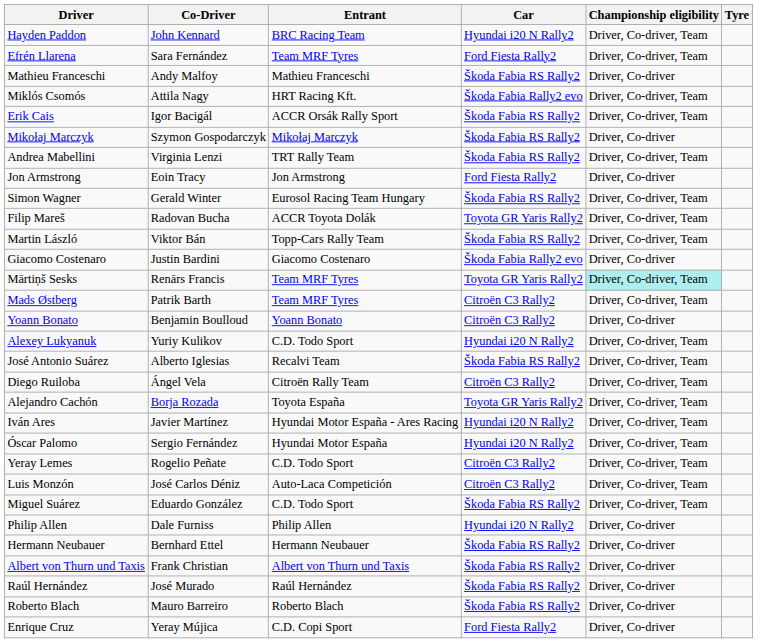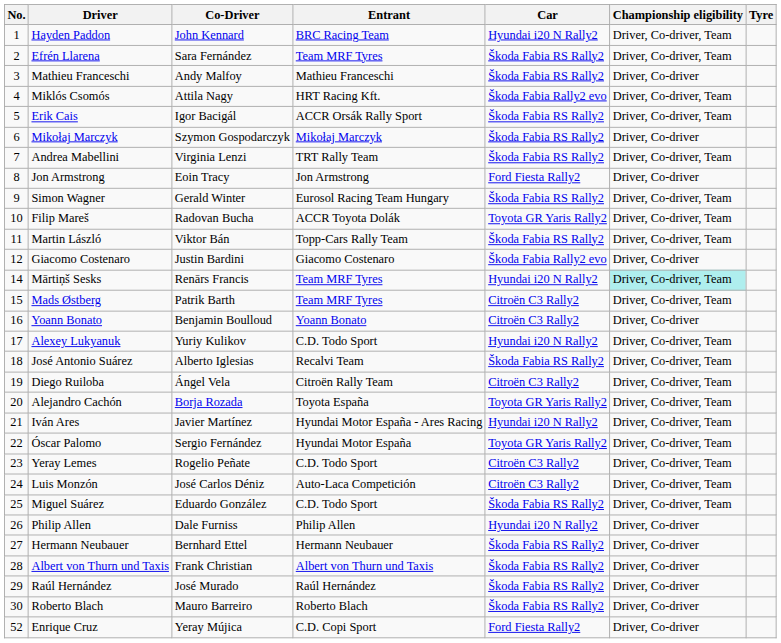 <table class="wikitable" style="font-size: 85%;">
 <tr>
+<th>No.</th>
 <th>Driver</th>
 <th>Co-Driver</th>
 <th>Entrant</th>
 <th>Car</th>
 <th>Championship eligibility</th>
 <th>Tyre</th>
 </tr>
 <tr>
+<td align="center">1</td>
 <td> <a href='#'>Hayden Paddon</a></td>
 <td> <a href='#'>John Kennard</a></td>
 <td> <a href='#'>BRC Racing Team</a></td>
 <td><a href='#'>Hyundai i20 N Rally2</a></td>
 <td>Driver, Co-driver, Team</td>
 <td align="center"></td>
 </tr>
 <tr>
+<td align="center">2</td>
 <td> <a href='#'>Efrén Llarena</a></td>
 <td> Sara Fernández</td>
 <td> <a href='#'>Team MRF Tyres</a></td>
-<td><a href='#'>Ford Fiesta Rally2</a></td>
+<td><a href='#'>Škoda Fabia RS Rally2</a></td>
 <td>Driver, Co-driver, Team</td>
 <td align="center"></td>
 </tr>
 <tr>
+<td align="center">3</td>
 <td> Mathieu Franceschi</td>
 <td> Andy Malfoy</td>
 <td> Mathieu Franceschi</td>
 <td><a href='#'>Škoda Fabia RS Rally2</a></td>
 <td>Driver, Co-driver</td>
 <td align="center"></td>
 </tr>
 <tr>
+<td align="center">4</td>
 <td> Miklós Csomós</td>
 <td> Attila Nagy</td>
 <td> HRT Racing Kft.</td>
 <td><a href='#'>Škoda Fabia Rally2 evo</a></td>
 <td>Driver, Co-driver, Team</td>
 <td align="center"></td>
 </tr>
 <tr>
+<td align="center">5</td>
 <td> <a href='#'>Erik Cais</a></td>
 <td> Igor Bacigál</td>
 <td> ACCR Orsák Rally Sport</td>
 <td><a href='#'>Škoda Fabia RS Rally2</a></td>
 <td>Driver, Co-driver, Team</td>
 <td align="center"></td>
 </tr>
 <tr>
+<td align="center">6</td>
 <td> <a href='#'>Mikołaj Marczyk</a></td>
 <td> Szymon Gospodarczyk</td>
 <td> <a href='#'>Mikołaj Marczyk</a></td>
 <td><a href='#'>Škoda Fabia RS Rally2</a></td>
 <td>Driver, Co-driver</td>
 <td align="center"></td>
 </tr>
 <tr>
+<td align="center">7</td>
 <td> Andrea Mabellini</td>
 <td> Virginia Lenzi</td>
 <td> TRT Rally Team</td>
 <td><a href='#'>Škoda Fabia RS Rally2</a></td>
 <td>Driver, Co-driver, Team</td>
 <td align="center"></td>
 </tr>
 <tr>
+<td align="center">8</td>
 <td> Jon Armstrong</td>
 <td> Eoin Tracy</td>
 <td> Jon Armstrong</td>
 <td><a href='#'>Ford Fiesta Rally2</a></td>
 <td>Driver, Co-driver</td>
 <td align="center"></td>
 </tr>
 <tr>
+<td align="center">9</td>
 <td> Simon Wagner</td>
 <td> Gerald Winter</td>
 <td> Eurosol Racing Team Hungary</td>
 <td><a href='#'>Škoda Fabia RS Rally2</a></td>
 <td>Driver, Co-driver, Team</td>
 <td align="center"></td>
 </tr>
 <tr>
+<td align="center">10</td>
 <td> Filip Mareš</td>
 <td> Radovan Bucha</td>
 <td> ACCR Toyota Dolák</td>
 <td><a href='#'>Toyota GR Yaris Rally2</a></td>
 <td>Driver, Co-driver, Team</td>
 <td align="center"></td>
 </tr>
 <tr>
+<td align="center">11</td>
 <td> Martin László</td>
 <td> Viktor Bán</td>
 <td> Topp-Cars Rally Team</td>
 <td><a href='#'>Škoda Fabia RS Rally2</a></td>
 <td>Driver, Co-driver, Team</td>
 <td align="center"></td>
 </tr>
 <tr>
+<td align="center">12</td>
 <td> Giacomo Costenaro</td>
 <td> Justin Bardini</td>
 <td> Giacomo Costenaro</td>
 <td><a href='#'>Škoda Fabia Rally2 evo</a></td>
 <td>Driver, Co-driver</td>
 <td align="center"></td>
 </tr>
 <tr>
+<td align="center">14</td>
 <td> Mārtiņš Sesks</td>
 <td> Renārs Francis</td>
 <td> <a href='#'>Team MRF Tyres</a></td>
-<td><a href='#'>Toyota GR Yaris Rally2</a></td>
+<td><a href='#'>Hyundai i20 N Rally2</a></td>
 <td style="background: paleturquoise;">Driver, Co-driver, Team</td>
 <td align="center"></td>
 </tr>
 <tr>
+<td align="center">15</td>
 <td> <a href='#'>Mads Østberg</a></td>
 <td> Patrik Barth</td>
 <td> <a href='#'>Team MRF Tyres</a></td>
 <td><a href='#'>Citroën C3 Rally2</a></td>
 <td>Driver, Co-driver, Team</td>
 <td align="center"></td>
 </tr>
 <tr>
+<td align="center">16</td>
 <td> <a href='#'>Yoann Bonato</a></td>
 <td> Benjamin Boulloud</td>
 <td> <a href='#'>Yoann Bonato</a></td>
 <td><a href='#'>Citroën C3 Rally2</a></td>
 <td>Driver, Co-driver</td>
 <td align="center"></td>
 </tr>
 <tr>
+<td align="center">17</td>
 <td> <a href='#'>Alexey Lukyanuk</a></td>
 <td> Yuriy Kulikov</td>
 <td> C.D. Todo Sport</td>
 <td><a href='#'>Hyundai i20 N Rally2</a></td>
 <td>Driver, Co-driver, Team</td>
 <td align="center"></td>
 </tr>
 <tr>
+<td align="center">18</td>
 <td> José Antonio Suárez</td>
 <td> Alberto Iglesias</td>
 <td> Recalvi Team</td>
 <td><a href='#'>Škoda Fabia RS Rally2</a></td>
 <td>Driver, Co-driver, Team</td>
 <td align="center"></td>
 </tr>
 <tr>
+<td align="center">19</td>
 <td> Diego Ruiloba</td>
 <td> Ángel Vela</td>
 <td> Citroën Rally Team</td>
 <td><a href='#'>Citroën C3 Rally2</a></td>
 <td>Driver, Co-driver, Team</td>
 <td align="center"></td>
 </tr>
 <tr>
+<td align="center">20</td>
 <td> Alejandro Cachón</td>
 <td> <a href='#'>Borja Rozada</a></td>
 <td> Toyota España</td>
 <td><a href='#'>Toyota GR Yaris Rally2</a></td>
 <td>Driver, Co-driver, Team</td>
 <td align="center"></td>
 </tr>
 <tr>
+<td align="center">21</td>
 <td> Iván Ares</td>
 <td> Javier Martínez</td>
 <td> Hyundai Motor España - Ares Racing</td>
 <td><a href='#'>Hyundai i20 N Rally2</a></td>
 <td>Driver, Co-driver, Team</td>
 <td align="center"></td>
 </tr>
 <tr>
+<td align="center">22</td>
 <td> Óscar Palomo</td>
 <td> Sergio Fernández</td>
 <td> Hyundai Motor España</td>
-<td><a href='#'>Hyundai i20 N Rally2</a></td>
+<td><a href='#'>Toyota GR Yaris Rally2</a></td>
 <td>Driver, Co-driver, Team</td>
 <td align="center"></td>
 </tr>
 <tr>
+<td align="center">23</td>
 <td> Yeray Lemes</td>
 <td> Rogelio Peñate</td>
 <td> C.D. Todo Sport</td>
 <td><a href='#'>Citroën C3 Rally2</a></td>
 <td>Driver, Co-driver, Team</td>
 <td align="center"></td>
 </tr>
 <tr>
+<td align="center">24</td>
 <td> Luis Monzón</td>
 <td> José Carlos Déniz</td>
 <td> Auto-Laca Competición</td>
 <td><a href='#'>Citroën C3 Rally2</a></td>
 <td>Driver, Co-driver, Team</td>
 <td align="center"></td>
 </tr>
 <tr>
+<td align="center">25</td>
 <td> Miguel Suárez</td>
 <td> Eduardo González</td>
 <td> C.D. Todo Sport</td>
 <td><a href='#'>Škoda Fabia RS Rally2</a></td>
 <td>Driver, Co-driver, Team</td>
 <td align="center"></td>
 </tr>
 <tr>
+<td align="center">26</td>
 <td> Philip Allen</td>
 <td> Dale Furniss</td>
 <td> Philip Allen</td>
 <td><a href='#'>Hyundai i20 N Rally2</a></td>
 <td>Driver, Co-driver</td>
 <td align="center"></td>
 </tr>
 <tr>
+<td align="center">27</td>
 <td> Hermann Neubauer</td>
 <td> Bernhard Ettel</td>
 <td> Hermann Neubauer</td>
 <td><a href='#'>Škoda Fabia RS Rally2</a></td>
 <td>Driver, Co-driver</td>
 <td align="center"></td>
 </tr>
 <tr>
+<td align="center">28</td>
 <td> <a href='#'>Albert von Thurn und Taxis</a></td>
 <td> Frank Christian</td>
 <td> <a href='#'>Albert von Thurn und Taxis</a></td>
 <td><a href='#'>Škoda Fabia RS Rally2</a></td>
 <td>Driver, Co-driver</td>
 <td align="center"></td>
 </tr>
 <tr>
+<td align="center">29</td>
 <td> Raúl Hernández</td>
 <td> José Murado</td>
 <td> Raúl Hernández</td>
 <td><a href='#'>Škoda Fabia RS Rally2</a></td>
 <td>Driver, Co-driver</td>
 <td align="center"></td>
 </tr>
 <tr>
+<td align="center">30</td>
 <td> Roberto Blach</td>
 <td> Mauro Barreiro</td>
 <td> Roberto Blach</td>
 <td><a href='#'>Škoda Fabia RS Rally2</a></td>
 <td>Driver, Co-driver</td>
 <td align="center"></td>
 </tr>
 <tr>
+<td align="center">52</td>
 <td> Enrique Cruz</td>
 <td> Yeray Mújica</td>
 <td> C.D. Copi Sport</td>
 <td><a href='#'>Ford Fiesta Rally2</a></td>
 <td>Driver, Co-driver</td>
 <td align="center"></td>
 </tr>
 </table>
